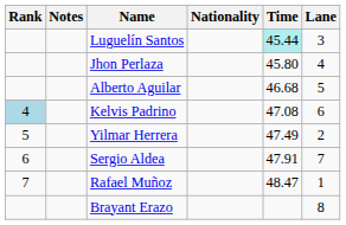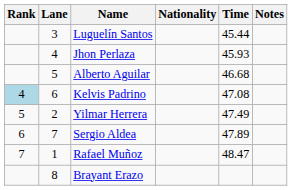 <table class="wikitable sortable" style="text-align:center;font-size:95%">
 <tr>
 <th>Rank</th>
-<th>Notes</th>
+<th>Lane</th>
 <th>Name</th>
 <th>Nationality</th>
 <th>Time</th>
-<th>Lane</th>
+<th>Notes</th>
 </tr>
 <tr>
 <td></td>
-<td></td>
+<td>3</td>
 <td align=left><a href='#'>Luguelín Santos</a></td>
 <td align=left></td>
-<td style="background: paleturquoise;">45.44</td>
-<td>3</td>
+<td>45.44</td>
+<td></td>
 </tr>
 <tr>
 <td></td>
-<td></td>
+<td>4</td>
 <td align=left><a href='#'>Jhon Perlaza</a></td>
 <td align=left></td>
-<td>45.80</td>
-<td>4</td>
+<td>45.93</td>
+<td></td>
 </tr>
 <tr>
 <td></td>
-<td></td>
+<td>5</td>
 <td align=left><a href='#'>Alberto Aguilar</a></td>
 <td align=left></td>
 <td>46.68</td>
-<td>5</td>
+<td></td>
 </tr>
 <tr>
 <td style="background: lightblue;">4</td>
-<td></td>
+<td>6</td>
 <td align=left><a href='#'>Kelvis Padrino</a></td>
 <td align=left></td>
 <td>47.08</td>
-<td>6</td>
+<td></td>
 </tr>
 <tr>
 <td>5</td>
-<td></td>
+<td>2</td>
 <td align=left><a href='#'>Yilmar Herrera</a></td>
 <td align=left></td>
 <td>47.49</td>
-<td>2</td>
+<td></td>
 </tr>
 <tr>
 <td>6</td>
-<td></td>
+<td>7</td>
 <td align=left><a href='#'>Sergio Aldea</a></td>
 <td align=left></td>
-<td>47.91</td>
-<td>7</td>
+<td>47.89</td>
+<td></td>
 </tr>
 <tr>
 <td>7</td>
-<td></td>
+<td>1</td>
 <td align=left><a href='#'>Rafael Muñoz</a></td>
 <td align=left></td>
 <td>48.47</td>
-<td>1</td>
+<td></td>
 </tr>
 <tr>
 <td></td>
-<td></td>
+<td>8</td>
 <td align=left><a href='#'>Brayant Erazo</a></td>
 <td align=left></td>
 <td></td>
-<td>8</td>
+<td></td>
 </tr>
 </table>
